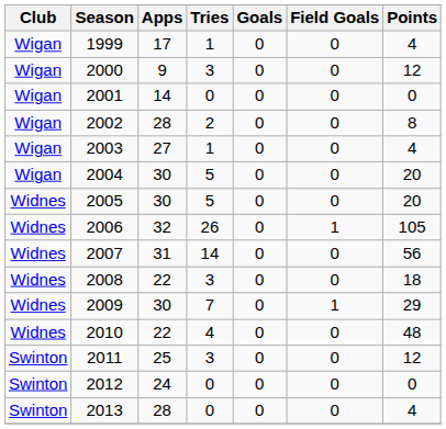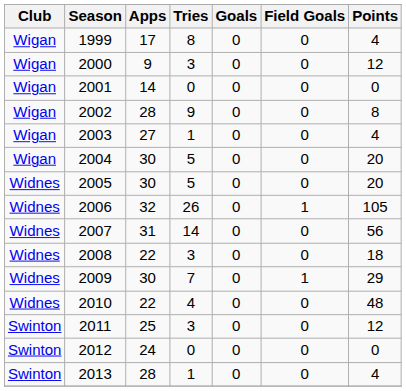 <table class=wikitable style="text-align: center;">
 <tr>
 <th rowspan=2>Club</th>
 <th rowspan=2>Season</th>
 </tr>
 <tr>
 <th>Apps</th>
 <th>Tries</th>
 <th>Goals</th>
 <th>Field Goals</th>
 <th>Points</th>
 </tr>
 <tr>
 <td><a href='#'>Wigan</a></td>
 <td>1999</td>
 <td>17</td>
-<td>1</td>
+<td>8</td>
 <td>0</td>
 <td>0</td>
 <td>4</td>
 </tr>
 <tr>
 <td><a href='#'>Wigan</a></td>
 <td>2000</td>
 <td>9</td>
 <td>3</td>
 <td>0</td>
 <td>0</td>
 <td>12</td>
 </tr>
 <tr>
 <td><a href='#'>Wigan</a></td>
 <td>2001</td>
 <td>14</td>
 <td>0</td>
 <td>0</td>
 <td>0</td>
 <td>0</td>
 </tr>
 <tr>
 <td><a href='#'>Wigan</a></td>
 <td>2002</td>
 <td>28</td>
-<td>2</td>
+<td>9</td>
 <td>0</td>
 <td>0</td>
 <td>8</td>
 </tr>
 <tr>
 <td><a href='#'>Wigan</a></td>
 <td>2003</td>
 <td>27</td>
 <td>1</td>
 <td>0</td>
 <td>0</td>
 <td>4</td>
 </tr>
 <tr>
 <td><a href='#'>Wigan</a></td>
 <td>2004</td>
 <td>30</td>
 <td>5</td>
 <td>0</td>
 <td>0</td>
 <td>20</td>
 </tr>
 <tr>
 <td><a href='#'>Widnes</a></td>
 <td>2005</td>
 <td>30</td>
 <td>5</td>
 <td>0</td>
 <td>0</td>
 <td>20</td>
 </tr>
 <tr>
 <td><a href='#'>Widnes</a></td>
 <td>2006</td>
 <td>32</td>
 <td>26</td>
 <td>0</td>
 <td>1</td>
 <td>105</td>
 </tr>
 <tr>
 <td><a href='#'>Widnes</a></td>
 <td>2007</td>
 <td>31</td>
 <td>14</td>
 <td>0</td>
 <td>0</td>
 <td>56</td>
 </tr>
 <tr>
 <td><a href='#'>Widnes</a></td>
 <td>2008</td>
 <td>22</td>
 <td>3</td>
 <td>0</td>
 <td>0</td>
 <td>18</td>
 </tr>
 <tr>
 <td><a href='#'>Widnes</a></td>
 <td>2009</td>
 <td>30</td>
 <td>7</td>
 <td>0</td>
 <td>1</td>
 <td>29</td>
 </tr>
 <tr>
 <td><a href='#'>Widnes</a></td>
 <td>2010</td>
 <td>22</td>
 <td>4</td>
 <td>0</td>
 <td>0</td>
 <td>48</td>
 </tr>
 <tr>
 <td><a href='#'>Swinton</a></td>
 <td>2011</td>
 <td>25</td>
 <td>3</td>
 <td>0</td>
 <td>0</td>
 <td>12</td>
 </tr>
 <tr>
 <td><a href='#'>Swinton</a></td>
 <td>2012</td>
 <td>24</td>
 <td>0</td>
 <td>0</td>
 <td>0</td>
 <td>0</td>
 </tr>
 <tr>
 <td><a href='#'>Swinton</a></td>
 <td>2013</td>
 <td>28</td>
-<td>0</td>
+<td>1</td>
 <td>0</td>
 <td>0</td>
 <td>4</td>
 </tr>
 <tr>
 </tr>
 </table>
